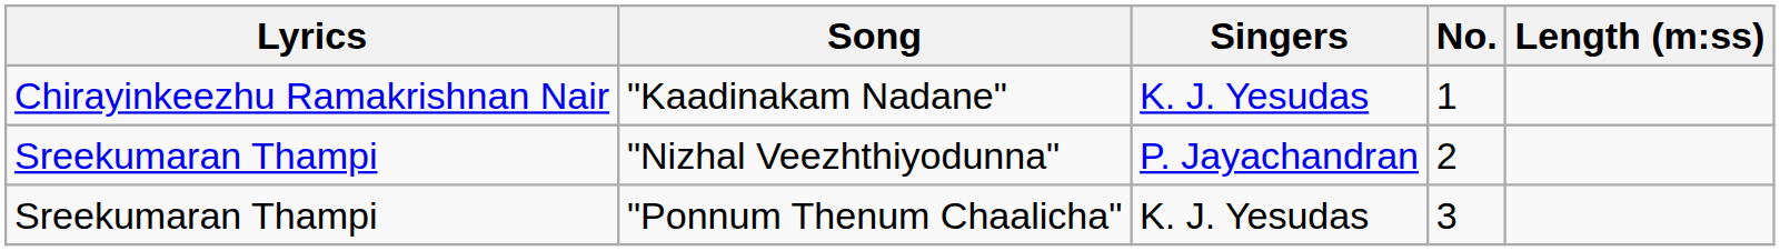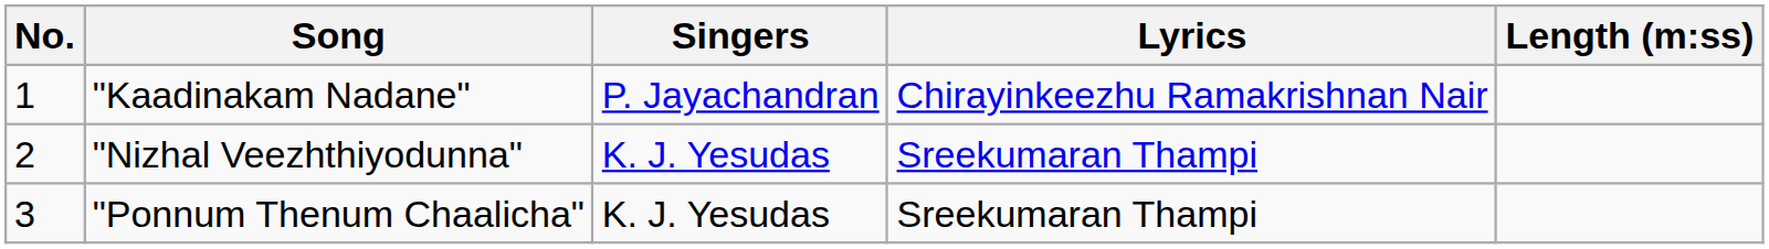 <table class="wikitable" style="font-size:95%;">
 <tr>
-<th>Lyrics</th>
+<th>No.</th>
 <th>Song</th>
 <th>Singers</th>
-<th>No.</th>
+<th>Lyrics</th>
 <th>Length (m:ss)</th>
 </tr>
 <tr>
+<td>1</td>
+<td>"Kaadinakam Nadane"</td>
+<td><a href='#'>P. Jayachandran</a></td>
 <td><a href='#'>Chirayinkeezhu Ramakrishnan Nair</a></td>
-<td>"Kaadinakam Nadane"</td>
-<td><a href='#'>K. J. Yesudas</a></td>
-<td>1</td>
 <td></td>
 </tr>
 <tr>
+<td>2</td>
+<td>"Nizhal Veezhthiyodunna"</td>
+<td><a href='#'>K. J. Yesudas</a></td>
 <td><a href='#'>Sreekumaran Thampi</a></td>
-<td>"Nizhal Veezhthiyodunna"</td>
-<td><a href='#'>P. Jayachandran</a></td>
-<td>2</td>
 <td></td>
 </tr>
 <tr>
-<td>Sreekumaran Thampi</td>
+<td>3</td>
 <td>"Ponnum Thenum Chaalicha"</td>
 <td>K. J. Yesudas</td>
-<td>3</td>
+<td>Sreekumaran Thampi</td>
 <td></td>
 </tr>
 </table>
